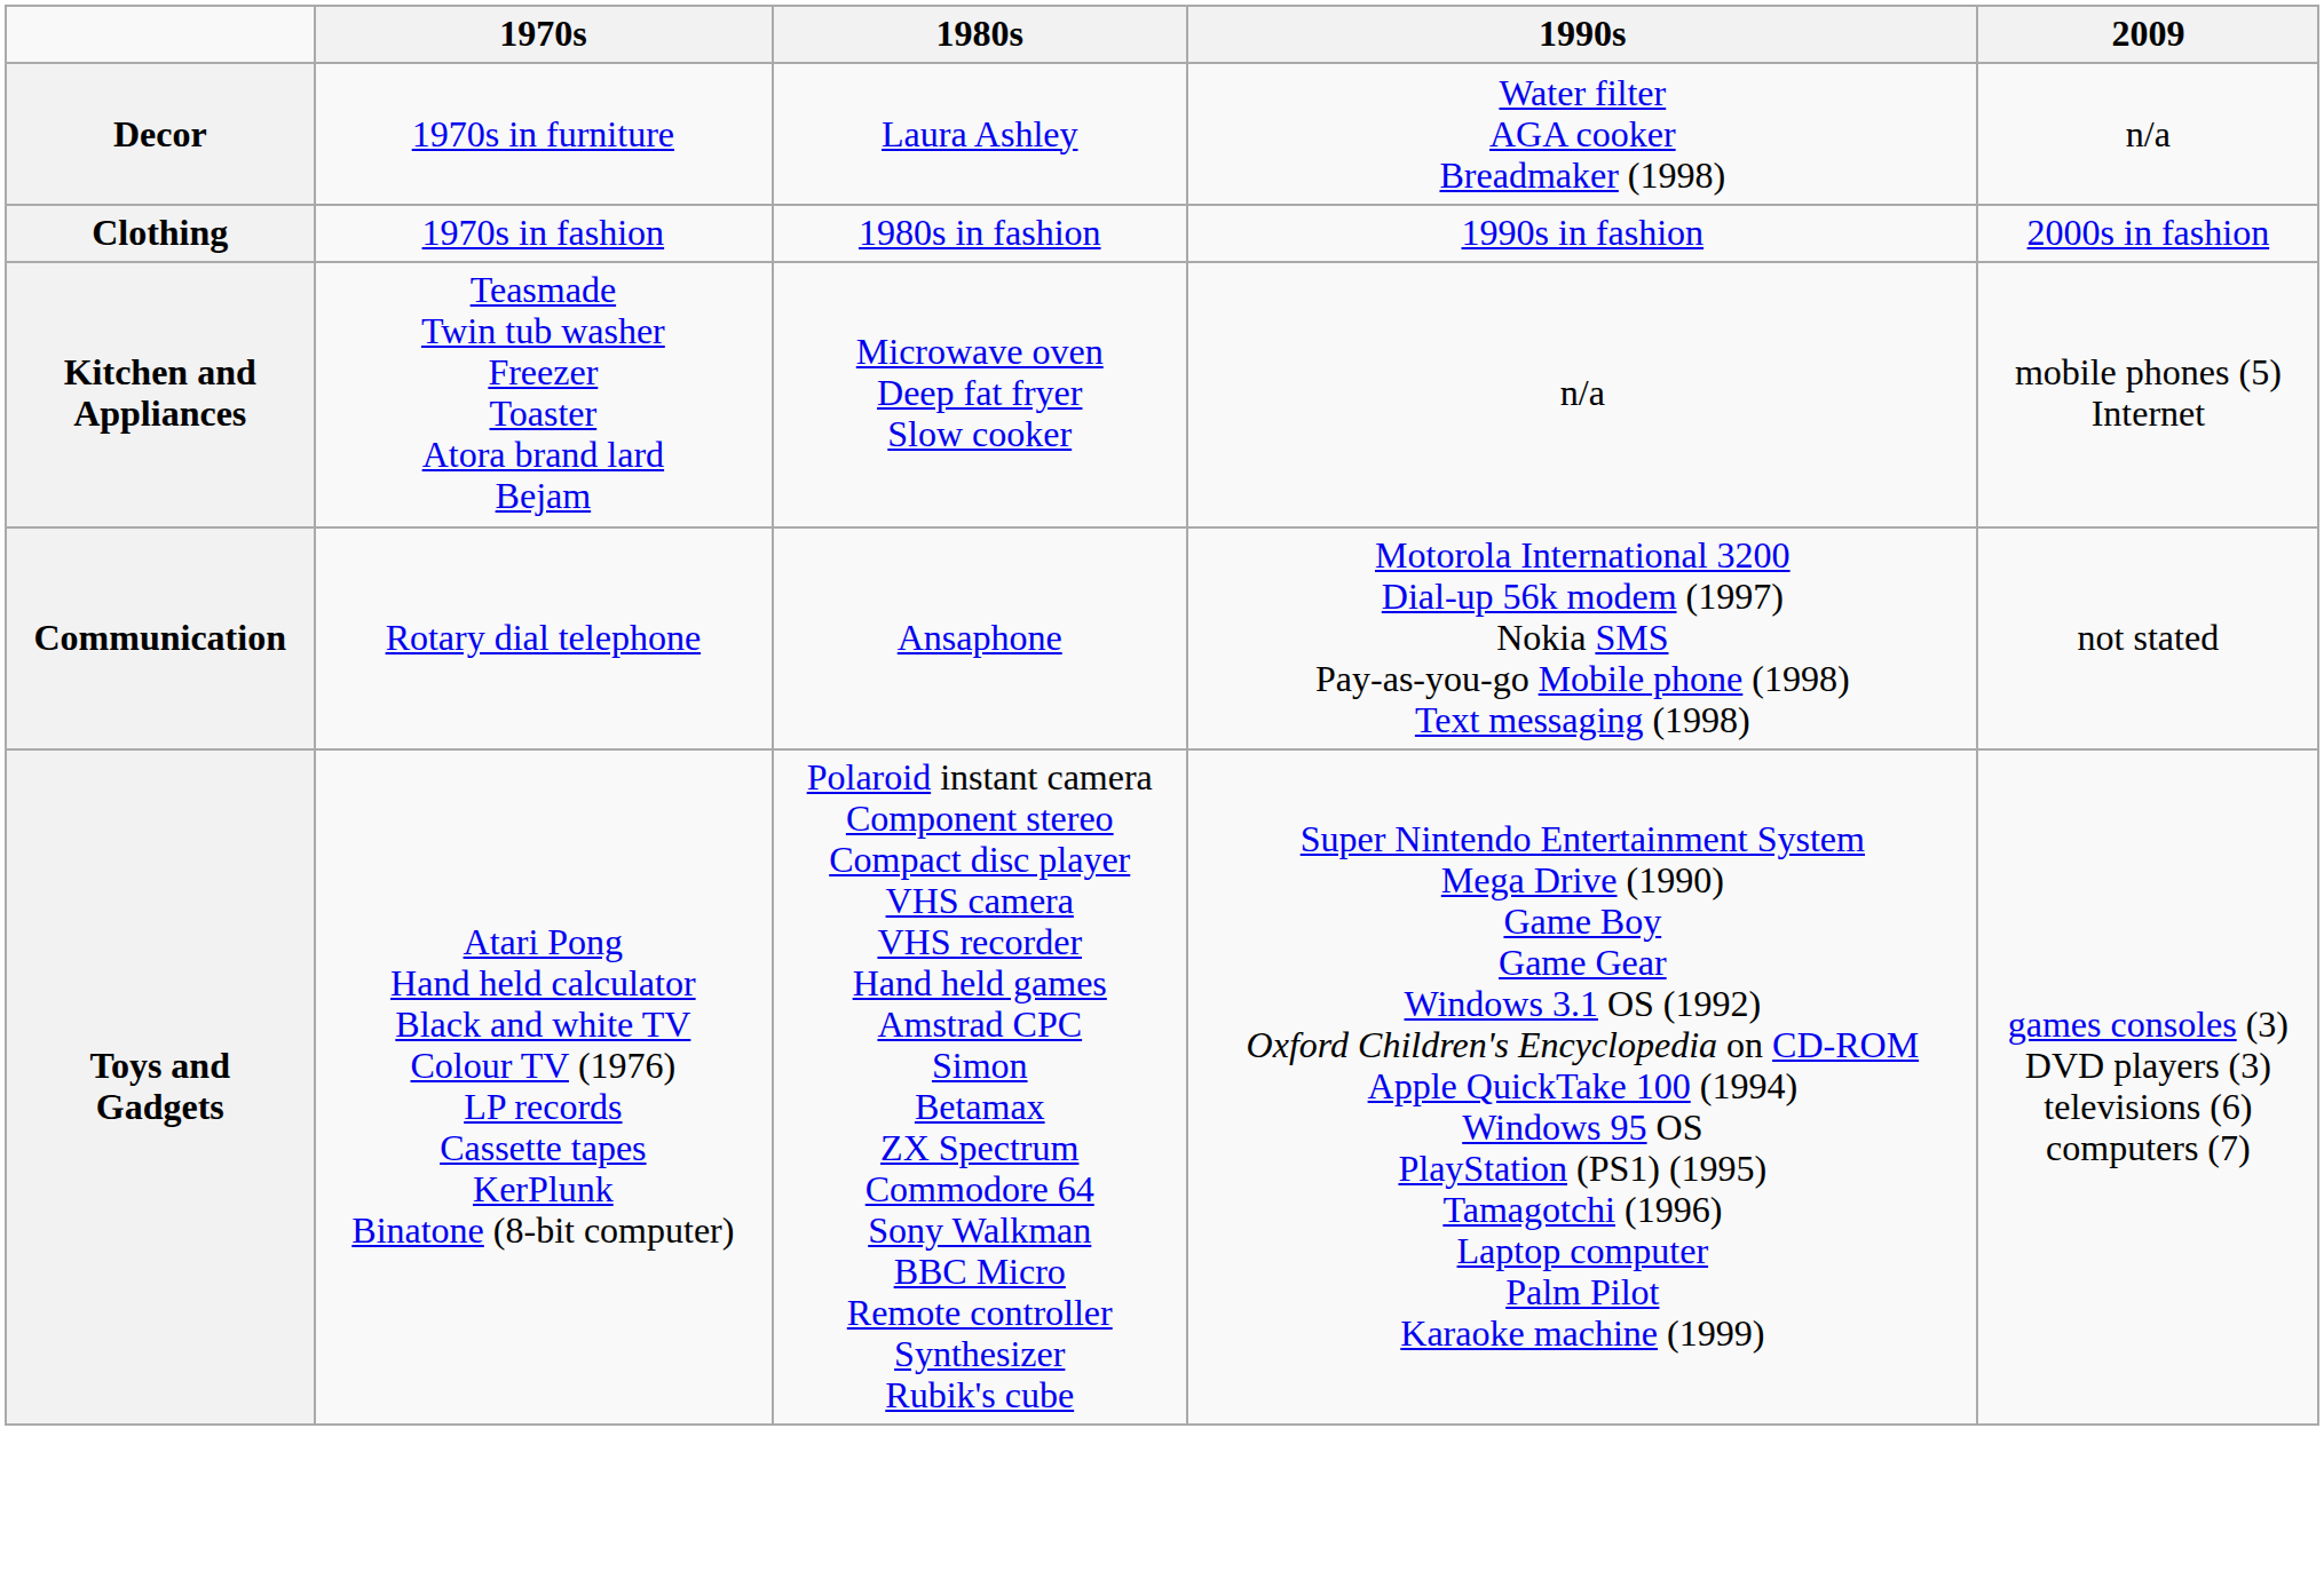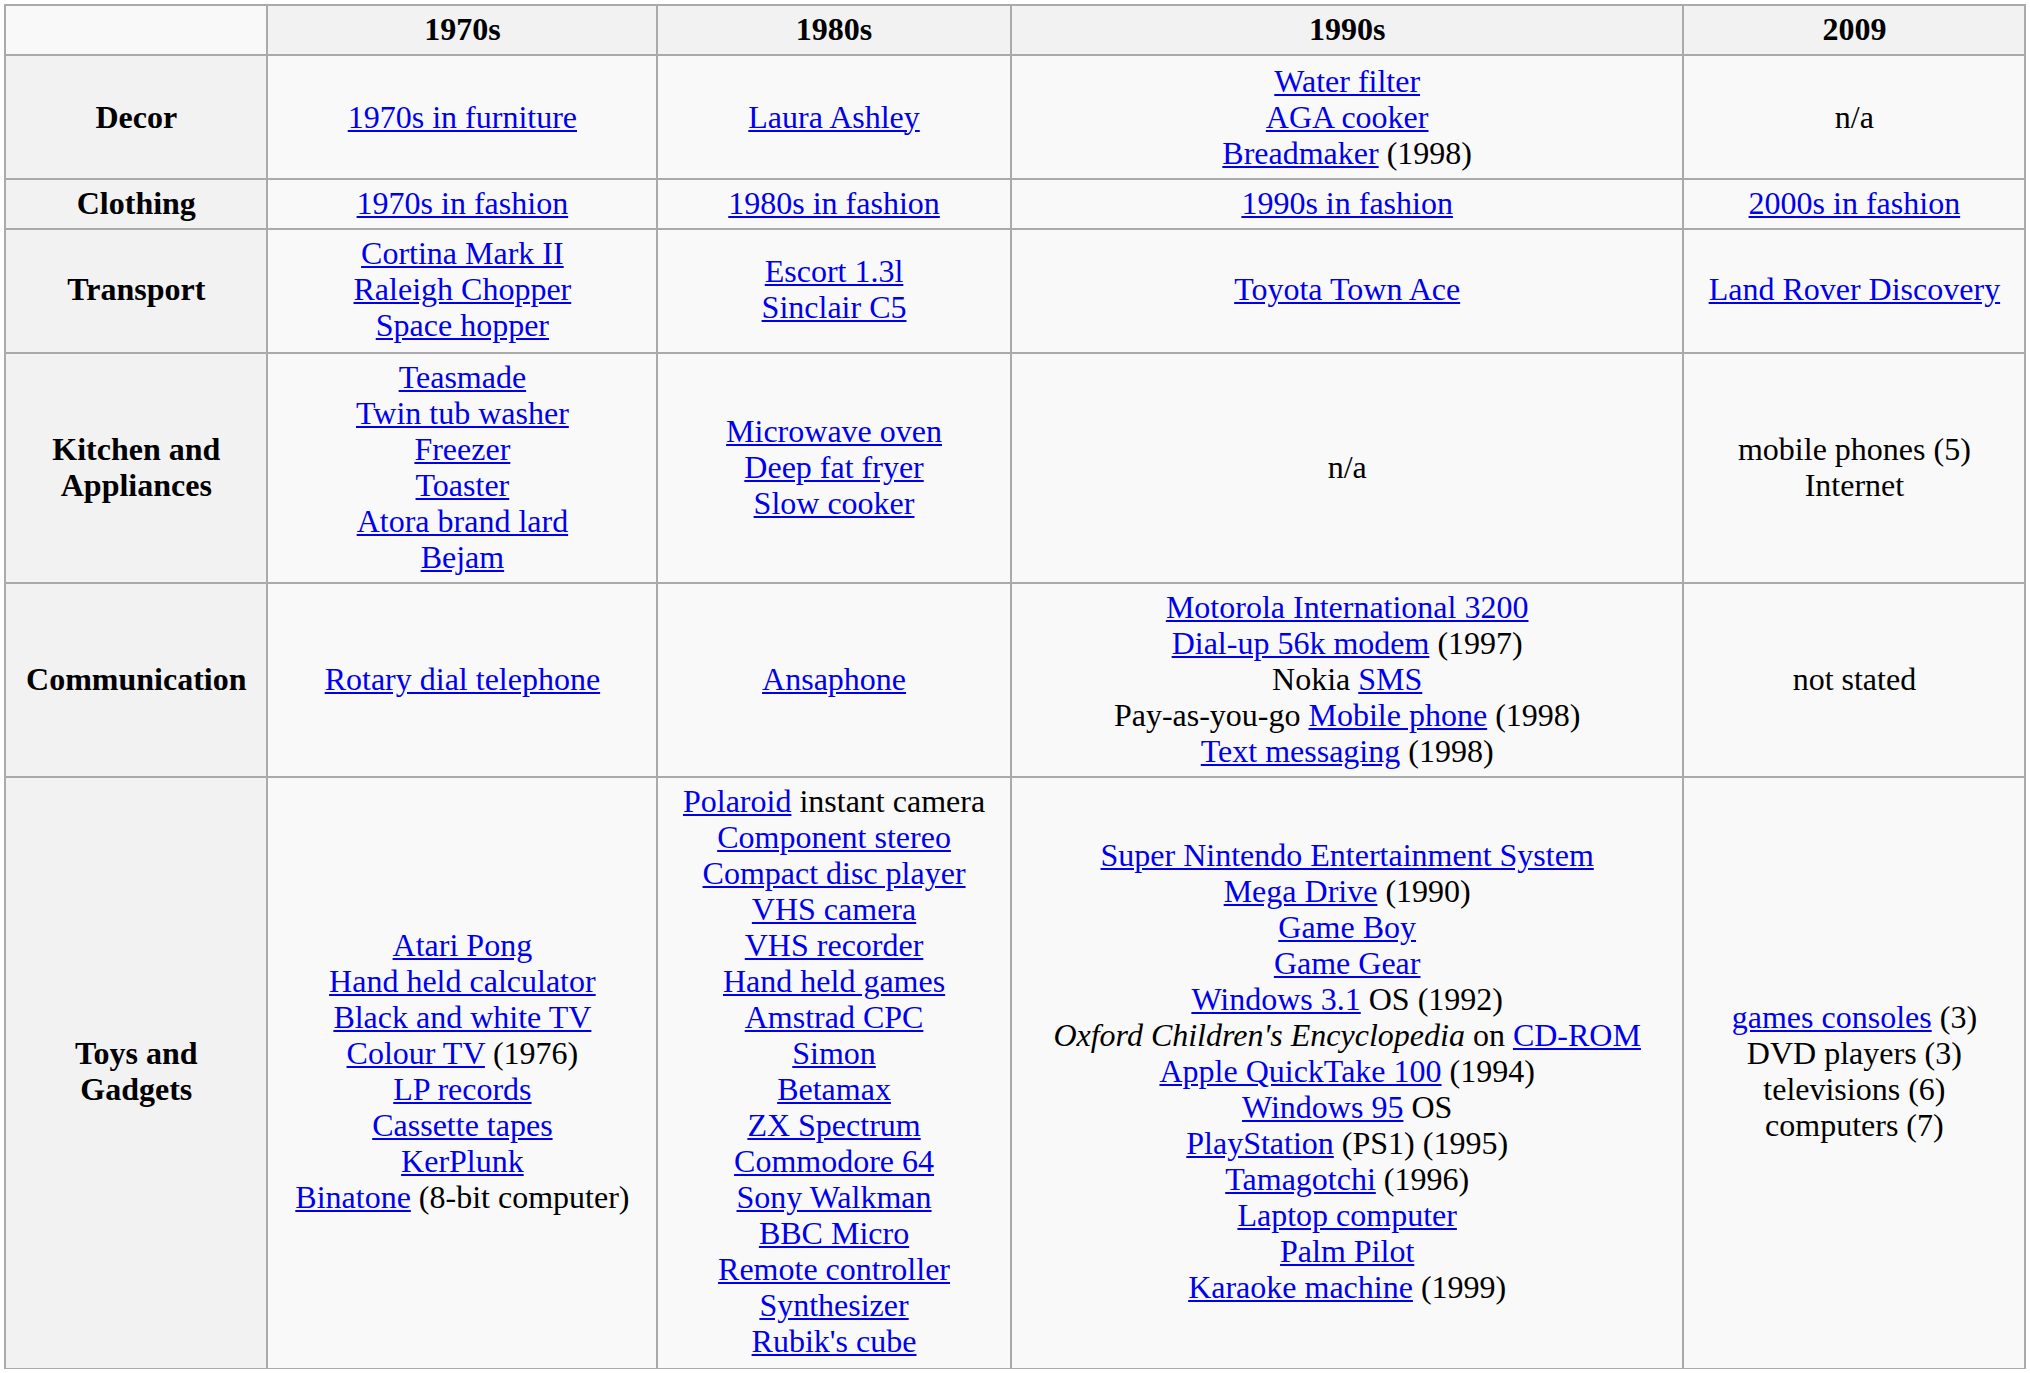 <table class="wikitable" style="text-align:center; width:80%;">
 <tr>
 <td></td>
 <th scope="col">1970s</th>
 <th scope="col">1980s</th>
 <th scope="col">1990s</th>
 <th scope="col">2009</th>
 </tr>
 <tr>
 <th scope="row">Decor</th>
 <td><a href='#'>1970s in furniture</a></td>
 <td><a href='#'>Laura Ashley</a></td>
 <td><a href='#'>Water filter</a><br><a href='#'>AGA cooker</a><br><a href='#'>Breadmaker</a> (1998)</td>
 <td>n/a</td>
 </tr>
 <tr>
 <th scope="row">Clothing</th>
 <td><a href='#'>1970s in fashion</a></td>
 <td><a href='#'>1980s in fashion</a></td>
 <td><a href='#'>1990s in fashion</a></td>
 <td><a href='#'>2000s in fashion</a></td>
 </tr>
 <tr>
+<th scope="row">Transport</th>
+<td><a href='#'>Cortina Mark II</a><br><a href='#'>Raleigh Chopper</a><br><a href='#'>Space hopper</a></td>
+<td><a href='#'>Escort 1.3l</a><br><a href='#'>Sinclair C5</a></td>
+<td><a href='#'>Toyota Town Ace</a></td>
+<td><a href='#'>Land Rover Discovery</a></td>
+</tr>
+<tr>
 <th scope="row">Kitchen and<br>Appliances</th>
 <td><a href='#'>Teasmade</a><br><a href='#'>Twin tub washer</a><br><a href='#'>Freezer</a><br><a href='#'>Toaster</a><br><a href='#'>Atora brand lard</a><br><a href='#'>Bejam</a></td>
 <td><a href='#'>Microwave oven</a><br><a href='#'>Deep fat fryer</a><br><a href='#'>Slow cooker</a></td>
 <td>n/a</td>
 <td>mobile phones (5)<br>Internet</td>
 </tr>
 <tr>
 <th scope="row">Communication</th>
 <td><a href='#'>Rotary dial telephone</a><br></td>
 <td><a href='#'>Ansaphone</a><br></td>
 <td><a href='#'>Motorola International 3200</a><br><a href='#'>Dial-up 56k modem</a> (1997)<br>Nokia <a href='#'>SMS</a><br>Pay-as-you-go <a href='#'>Mobile phone</a> (1998)<br><a href='#'>Text messaging</a> (1998)</td>
 <td>not stated</td>
 </tr>
 <tr>
 <th scope="row">Toys and<br>Gadgets</th>
 <td><a href='#'>Atari Pong</a><br><a href='#'>Hand held calculator</a><br><a href='#'>Black and white TV</a><br><a href='#'>Colour TV</a> (1976)<br><a href='#'>LP records</a><br><a href='#'>Cassette tapes</a><br><a href='#'>KerPlunk</a><br><a href='#'>Binatone</a> (8-bit computer)</td>
 <td><a href='#'>Polaroid</a> instant camera<br><a href='#'>Component stereo</a><br><a href='#'>Compact disc player</a><br><a href='#'>VHS camera</a><br><a href='#'>VHS recorder</a><br><a href='#'>Hand held games</a><br><a href='#'>Amstrad CPC</a><br><a href='#'>Simon</a><br><a href='#'>Betamax</a><br><a href='#'>ZX Spectrum</a><br><a href='#'>Commodore 64</a><br><a href='#'>Sony Walkman</a><br><a href='#'>BBC Micro</a><br><a href='#'>Remote controller</a><br><a href='#'>Synthesizer</a><br><a href='#'>Rubik's cube</a></td>
 <td><a href='#'>Super Nintendo Entertainment System</a><br><a href='#'>Mega Drive</a> (1990)<br><a href='#'>Game Boy</a><br><a href='#'>Game Gear</a><br><a href='#'>Windows 3.1</a> OS (1992)<br><em>Oxford Children's Encyclopedia</em> on <a href='#'>CD-ROM</a><br><a href='#'>Apple QuickTake 100</a> (1994)<br><a href='#'>Windows 95</a> OS<br><a href='#'>PlayStation</a> (PS1) (1995)<br><a href='#'>Tamagotchi</a> (1996)<br><a href='#'>Laptop computer</a><br><a href='#'>Palm Pilot</a><br><a href='#'>Karaoke machine</a> (1999)</td>
 <td><a href='#'>games consoles</a> (3)<br> DVD players (3)<br>televisions (6)<br>computers (7)</td>
 </tr>
 </table>
